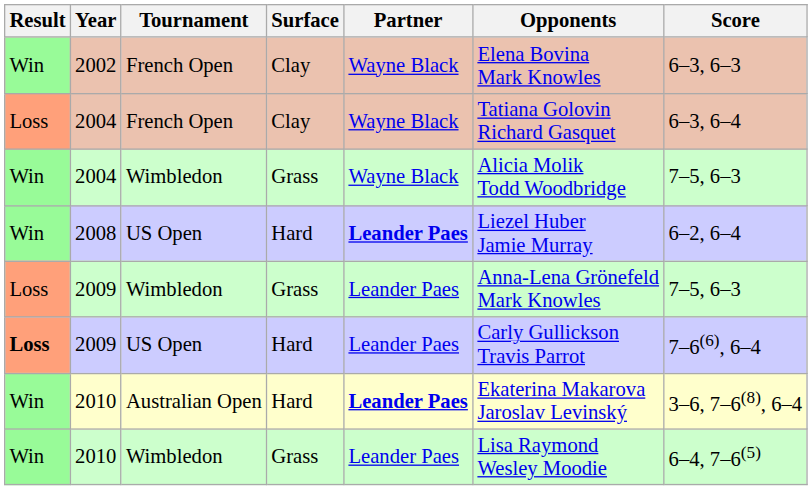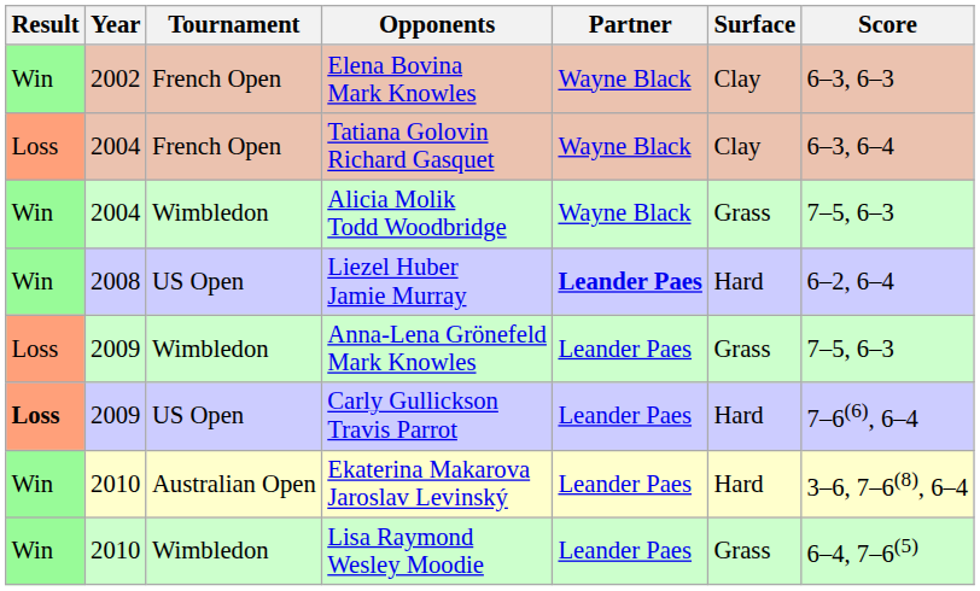 <table class="sortable wikitable">
 <tr>
 <th>Result</th>
 <th><strong>Year</strong></th>
 <th>Tournament</th>
+<th>Opponents</th>
+<th><strong>Partner</strong></th>
 <th><strong>Surface</strong></th>
-<th><strong>Partner</strong></th>
-<th>Opponents</th>
 <th class=unsortable>Score</th>
 </tr>
 <tr bgcolor="EBC2AF">
 <td bgcolor="98FB98">Win</td>
 <td>2002</td>
 <td>French Open</td>
+<td> <a href='#'>Elena Bovina</a> <br>  <a href='#'>Mark Knowles</a></td>
+<td> <a href='#'>Wayne Black</a></td>
 <td>Clay</td>
-<td> <a href='#'>Wayne Black</a></td>
-<td> <a href='#'>Elena Bovina</a> <br>  <a href='#'>Mark Knowles</a></td>
 <td>6–3, 6–3</td>
 </tr>
 <tr bgcolor="EBC2AF">
 <td bgcolor="FFA07A">Loss</td>
 <td>2004</td>
 <td>French Open</td>
+<td> <a href='#'>Tatiana Golovin</a> <br>  <a href='#'>Richard Gasquet</a></td>
+<td> <a href='#'>Wayne Black</a></td>
 <td>Clay</td>
-<td> <a href='#'>Wayne Black</a></td>
-<td> <a href='#'>Tatiana Golovin</a> <br>  <a href='#'>Richard Gasquet</a></td>
 <td>6–3, 6–4</td>
 </tr>
 <tr bgcolor="#CCFFCC">
 <td bgcolor="98FB98">Win</td>
 <td>2004</td>
 <td>Wimbledon</td>
+<td> <a href='#'>Alicia Molik</a> <br> <a href='#'>Todd Woodbridge</a></td>
+<td> <a href='#'>Wayne Black</a></td>
 <td>Grass</td>
-<td> <a href='#'>Wayne Black</a></td>
-<td> <a href='#'>Alicia Molik</a> <br> <a href='#'>Todd Woodbridge</a></td>
 <td>7–5, 6–3</td>
 </tr>
 <tr bgcolor="#CCCCFF">
 <td bgcolor="98FB98">Win</td>
 <td>2008</td>
 <td>US Open</td>
+<td> <a href='#'>Liezel Huber</a> <br> <a href='#'>Jamie Murray</a></td>
+<td><strong> <a href='#'>Leander Paes</a></strong></td>
 <td>Hard</td>
-<td><strong> <a href='#'>Leander Paes</a></strong></td>
-<td> <a href='#'>Liezel Huber</a> <br> <a href='#'>Jamie Murray</a></td>
 <td>6–2, 6–4</td>
 </tr>
 <tr bgcolor="#CCFFCC">
 <td bgcolor="FFA07A">Loss</td>
 <td>2009</td>
 <td>Wimbledon</td>
+<td> <a href='#'>Anna-Lena Grönefeld</a> <br>  <a href='#'>Mark Knowles</a></td>
+<td> <a href='#'>Leander Paes</a></td>
 <td>Grass</td>
-<td> <a href='#'>Leander Paes</a></td>
-<td> <a href='#'>Anna-Lena Grönefeld</a> <br>  <a href='#'>Mark Knowles</a></td>
 <td>7–5, 6–3</td>
 </tr>
 <tr bgcolor="#CCCCFF">
 <td bgcolor="FFA07A"><strong>Loss</strong></td>
 <td>2009</td>
 <td>US Open</td>
+<td> <a href='#'>Carly Gullickson</a> <br>  <a href='#'>Travis Parrot</a></td>
+<td> <a href='#'>Leander Paes</a></td>
 <td>Hard</td>
-<td> <a href='#'>Leander Paes</a></td>
-<td> <a href='#'>Carly Gullickson</a> <br>  <a href='#'>Travis Parrot</a></td>
 <td>7–6<sup>(6)</sup>, 6–4</td>
 </tr>
 <tr bgcolor="#FFFFCC">
 <td bgcolor="98FB98">Win</td>
 <td>2010</td>
 <td>Australian Open</td>
+<td> <a href='#'>Ekaterina Makarova</a> <br>  <a href='#'>Jaroslav Levinský</a></td>
+<td> <a href='#'>Leander Paes</a></td>
 <td>Hard</td>
-<td><strong> <a href='#'>Leander Paes</a></strong></td>
-<td> <a href='#'>Ekaterina Makarova</a> <br>  <a href='#'>Jaroslav Levinský</a></td>
 <td>3–6, 7–6<sup>(8)</sup>, 6–4</td>
 </tr>
 <tr bgcolor="#CCFFCC">
 <td bgcolor="98FB98">Win</td>
 <td>2010</td>
 <td>Wimbledon</td>
+<td> <a href='#'>Lisa Raymond</a> <br>  <a href='#'>Wesley Moodie</a></td>
+<td> <a href='#'>Leander Paes</a></td>
 <td>Grass</td>
-<td> <a href='#'>Leander Paes</a></td>
-<td> <a href='#'>Lisa Raymond</a> <br>  <a href='#'>Wesley Moodie</a></td>
 <td>6–4, 7–6<sup>(5)</sup></td>
 </tr>
 </table>
